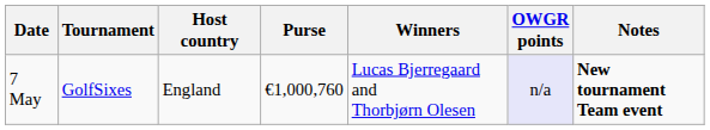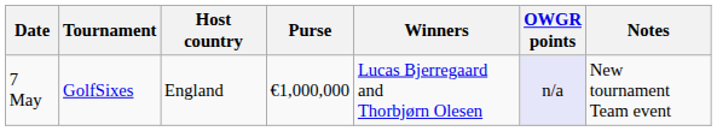 <table class="wikitable" style="font-size:95%">
 <tr>
 <th>Date</th>
 <th>Tournament</th>
 <th>Host country</th>
 <th>Purse</th>
 <th>Winners</th>
 <th><a href='#'>OWGR</a><br>points</th>
 <th>Notes</th>
 </tr>
 <tr>
 <td>7 May</td>
 <td><a href='#'>GolfSixes</a></td>
 <td>England</td>
-<td align=right>€1,000,760</td>
+<td align=right>€1,000,000</td>
 <td> <a href='#'>Lucas Bjerregaard</a> and<br> <a href='#'>Thorbjørn Olesen</a></td>
 <td align=center style="background: lavender;">n/a</td>
-<td><strong>New tournament<br>Team event</strong></td>
+<td>New tournament<br>Team event</td>
 </tr>
 </table>
